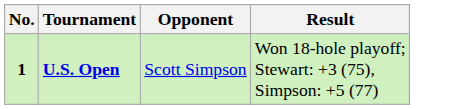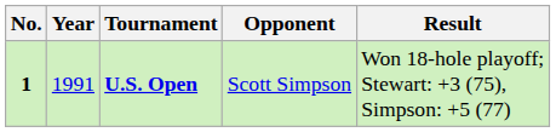 <table class="wikitable" style="font-size:95%;">
 <tr>
 <th>No.</th>
+<th>Year</th>
 <th>Tournament</th>
 <th>Opponent</th>
 <th>Result</th>
 </tr>
 <tr style="background:#D0F0C0;">
 <td align=center><strong>1</strong></td>
+<td><a href='#'>1991</a></td>
 <td><strong><a href='#'>U.S. Open</a></strong></td>
 <td> <a href='#'>Scott Simpson</a></td>
 <td>Won 18-hole playoff;<br>Stewart: +3 (75),<br>Simpson: +5 (77)</td>
 </tr>
 </table>
